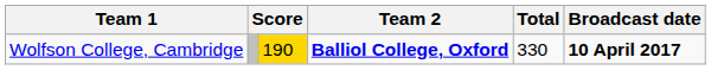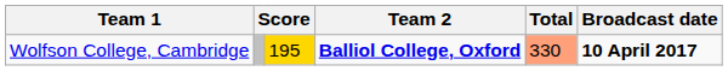 <table class="wikitable">
 <tr>
 <th>Team 1</th>
 <th colspan="2">Score</th>
 <th>Team 2</th>
 <th>Total</th>
 <th>Broadcast date</th>
 </tr>
 <tr>
 <td><a href='#'>Wolfson College, Cambridge</a></td>
 <td style="background:silver"></td>
-<td style="background:gold">190</td>
+<td style="background:gold">195</td>
 <td><strong><a href='#'>Balliol College, Oxford</a></strong></td>
-<td>330</td>
+<td style="background: lightsalmon;">330</td>
 <td><strong>10 April 2017</strong></td>
 </tr>
 </table>
